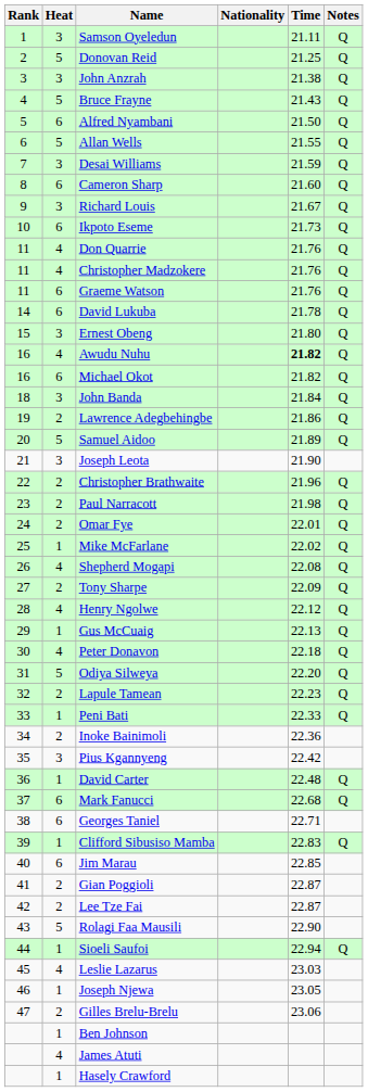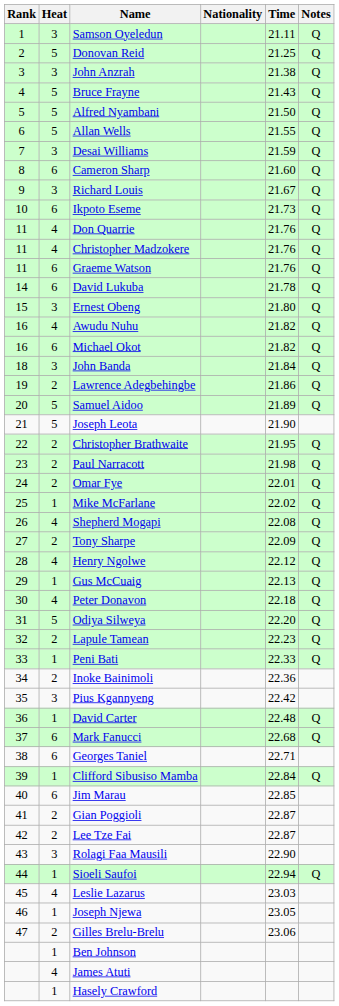 <table class="wikitable sortable" style="text-align:center">
 <tr>
 <th>Rank</th>
 <th>Heat</th>
 <th>Name</th>
 <th>Nationality</th>
 <th>Time</th>
 <th>Notes</th>
 </tr>
 <tr bgcolor=ccffcc>
 <td>1</td>
 <td>3</td>
 <td align=left><a href='#'>Samson Oyeledun</a></td>
 <td align=left></td>
 <td>21.11</td>
 <td>Q</td>
 </tr>
 <tr bgcolor=ccffcc>
 <td>2</td>
 <td>5</td>
 <td align=left><a href='#'>Donovan Reid</a></td>
 <td align=left></td>
 <td>21.25</td>
 <td>Q</td>
 </tr>
 <tr bgcolor=ccffcc>
 <td>3</td>
 <td>3</td>
 <td align=left><a href='#'>John Anzrah</a></td>
 <td align=left></td>
 <td>21.38</td>
 <td>Q</td>
 </tr>
 <tr bgcolor=ccffcc>
 <td>4</td>
 <td>5</td>
 <td align=left><a href='#'>Bruce Frayne</a></td>
 <td align=left></td>
 <td>21.43</td>
 <td>Q</td>
 </tr>
 <tr bgcolor=ccffcc>
 <td>5</td>
-<td>6</td>
+<td>5</td>
 <td align=left><a href='#'>Alfred Nyambani</a></td>
 <td align=left></td>
 <td>21.50</td>
 <td>Q</td>
 </tr>
 <tr bgcolor=ccffcc>
 <td>6</td>
 <td>5</td>
 <td align=left><a href='#'>Allan Wells</a></td>
 <td align=left></td>
 <td>21.55</td>
 <td>Q</td>
 </tr>
 <tr bgcolor=ccffcc>
 <td>7</td>
 <td>3</td>
 <td align=left><a href='#'>Desai Williams</a></td>
 <td align=left></td>
 <td>21.59</td>
 <td>Q</td>
 </tr>
 <tr bgcolor=ccffcc>
 <td>8</td>
 <td>6</td>
 <td align=left><a href='#'>Cameron Sharp</a></td>
 <td align=left></td>
 <td>21.60</td>
 <td>Q</td>
 </tr>
 <tr bgcolor=ccffcc>
 <td>9</td>
 <td>3</td>
 <td align=left><a href='#'>Richard Louis</a></td>
 <td align=left></td>
 <td>21.67</td>
 <td>Q</td>
 </tr>
 <tr bgcolor=ccffcc>
 <td>10</td>
 <td>6</td>
 <td align=left><a href='#'>Ikpoto Eseme</a></td>
 <td align=left></td>
 <td>21.73</td>
 <td>Q</td>
 </tr>
 <tr bgcolor=ccffcc>
 <td>11</td>
 <td>4</td>
 <td align=left><a href='#'>Don Quarrie</a></td>
 <td align=left></td>
 <td>21.76</td>
 <td>Q</td>
 </tr>
 <tr bgcolor=ccffcc>
 <td>11</td>
 <td>4</td>
 <td align=left><a href='#'>Christopher Madzokere</a></td>
 <td align=left></td>
 <td>21.76</td>
 <td>Q</td>
 </tr>
 <tr bgcolor=ccffcc>
 <td>11</td>
 <td>6</td>
 <td align=left><a href='#'>Graeme Watson</a></td>
 <td align=left></td>
 <td>21.76</td>
 <td>Q</td>
 </tr>
 <tr bgcolor=ccffcc>
 <td>14</td>
 <td>6</td>
 <td align=left><a href='#'>David Lukuba</a></td>
 <td align=left></td>
 <td>21.78</td>
 <td>Q</td>
 </tr>
 <tr bgcolor=ccffcc>
 <td>15</td>
 <td>3</td>
 <td align=left><a href='#'>Ernest Obeng</a></td>
 <td align=left></td>
 <td>21.80</td>
 <td>Q</td>
 </tr>
 <tr bgcolor=ccffcc>
 <td>16</td>
 <td>4</td>
 <td align=left><a href='#'>Awudu Nuhu</a></td>
 <td align=left></td>
-<td><strong>21.82</strong></td>
+<td>21.82</td>
 <td>Q</td>
 </tr>
 <tr bgcolor=ccffcc>
 <td>16</td>
 <td>6</td>
 <td align=left><a href='#'>Michael Okot</a></td>
 <td align=left></td>
 <td>21.82</td>
 <td>Q</td>
 </tr>
 <tr bgcolor=ccffcc>
 <td>18</td>
 <td>3</td>
 <td align=left><a href='#'>John Banda</a></td>
 <td align=left></td>
 <td>21.84</td>
 <td>Q</td>
 </tr>
 <tr bgcolor=ccffcc>
 <td>19</td>
 <td>2</td>
 <td align=left><a href='#'>Lawrence Adegbehingbe</a></td>
 <td align=left></td>
 <td>21.86</td>
 <td>Q</td>
 </tr>
 <tr bgcolor=ccffcc>
 <td>20</td>
 <td>5</td>
 <td align=left><a href='#'>Samuel Aidoo</a></td>
 <td align=left></td>
 <td>21.89</td>
 <td>Q</td>
 </tr>
 <tr>
 <td>21</td>
-<td>3</td>
+<td>5</td>
 <td align=left><a href='#'>Joseph Leota</a></td>
 <td align=left></td>
 <td>21.90</td>
 <td></td>
 </tr>
 <tr bgcolor=ccffcc>
 <td>22</td>
 <td>2</td>
 <td align=left><a href='#'>Christopher Brathwaite</a></td>
 <td align=left></td>
-<td>21.96</td>
+<td>21.95</td>
 <td>Q</td>
 </tr>
 <tr bgcolor=ccffcc>
 <td>23</td>
 <td>2</td>
 <td align=left><a href='#'>Paul Narracott</a></td>
 <td align=left></td>
 <td>21.98</td>
 <td>Q</td>
 </tr>
 <tr bgcolor=ccffcc>
 <td>24</td>
 <td>2</td>
 <td align=left><a href='#'>Omar Fye</a></td>
 <td align=left></td>
 <td>22.01</td>
 <td>Q</td>
 </tr>
 <tr bgcolor=ccffcc>
 <td>25</td>
 <td>1</td>
 <td align=left><a href='#'>Mike McFarlane</a></td>
 <td align=left></td>
 <td>22.02</td>
 <td>Q</td>
 </tr>
 <tr bgcolor=ccffcc>
 <td>26</td>
 <td>4</td>
 <td align=left><a href='#'>Shepherd Mogapi</a></td>
 <td align=left></td>
 <td>22.08</td>
 <td>Q</td>
 </tr>
 <tr bgcolor=ccffcc>
 <td>27</td>
 <td>2</td>
 <td align=left><a href='#'>Tony Sharpe</a></td>
 <td align=left></td>
 <td>22.09</td>
 <td>Q</td>
 </tr>
 <tr bgcolor=ccffcc>
 <td>28</td>
 <td>4</td>
 <td align=left><a href='#'>Henry Ngolwe</a></td>
 <td align=left></td>
 <td>22.12</td>
 <td>Q</td>
 </tr>
 <tr bgcolor=ccffcc>
 <td>29</td>
 <td>1</td>
 <td align=left><a href='#'>Gus McCuaig</a></td>
 <td align=left></td>
 <td>22.13</td>
 <td>Q</td>
 </tr>
 <tr bgcolor=ccffcc>
 <td>30</td>
 <td>4</td>
 <td align=left><a href='#'>Peter Donavon</a></td>
 <td align=left></td>
 <td>22.18</td>
 <td>Q</td>
 </tr>
 <tr bgcolor=ccffcc>
 <td>31</td>
 <td>5</td>
 <td align=left><a href='#'>Odiya Silweya</a></td>
 <td align=left></td>
 <td>22.20</td>
 <td>Q</td>
 </tr>
 <tr bgcolor=ccffcc>
 <td>32</td>
 <td>2</td>
 <td align=left><a href='#'>Lapule Tamean</a></td>
 <td align=left></td>
 <td>22.23</td>
 <td>Q</td>
 </tr>
 <tr bgcolor=ccffcc>
 <td>33</td>
 <td>1</td>
 <td align=left><a href='#'>Peni Bati</a></td>
 <td align=left></td>
 <td>22.33</td>
 <td>Q</td>
 </tr>
 <tr>
 <td>34</td>
 <td>2</td>
 <td align=left><a href='#'>Inoke Bainimoli</a></td>
 <td align=left></td>
 <td>22.36</td>
 <td></td>
 </tr>
 <tr>
 <td>35</td>
 <td>3</td>
 <td align=left><a href='#'>Pius Kgannyeng</a></td>
 <td align=left></td>
 <td>22.42</td>
 <td></td>
 </tr>
 <tr bgcolor=ccffcc>
 <td>36</td>
 <td>1</td>
 <td align=left><a href='#'>David Carter</a></td>
 <td align=left></td>
 <td>22.48</td>
 <td>Q</td>
 </tr>
 <tr bgcolor=ccffcc>
 <td>37</td>
 <td>6</td>
 <td align=left><a href='#'>Mark Fanucci</a></td>
 <td align=left></td>
 <td>22.68</td>
 <td>Q</td>
 </tr>
 <tr>
 <td>38</td>
 <td>6</td>
 <td align=left><a href='#'>Georges Taniel</a></td>
 <td align=left></td>
 <td>22.71</td>
 <td></td>
 </tr>
 <tr bgcolor=ccffcc>
 <td>39</td>
 <td>1</td>
 <td align=left><a href='#'>Clifford Sibusiso Mamba</a></td>
 <td align=left></td>
-<td>22.83</td>
+<td>22.84</td>
 <td>Q</td>
 </tr>
 <tr>
 <td>40</td>
 <td>6</td>
 <td align=left><a href='#'>Jim Marau</a></td>
 <td align=left></td>
 <td>22.85</td>
 <td></td>
 </tr>
 <tr>
 <td>41</td>
 <td>2</td>
 <td align=left><a href='#'>Gian Poggioli</a></td>
 <td align=left></td>
 <td>22.87</td>
 <td></td>
 </tr>
 <tr>
 <td>42</td>
 <td>2</td>
 <td align=left><a href='#'>Lee Tze Fai</a></td>
 <td align=left></td>
 <td>22.87</td>
 <td></td>
 </tr>
 <tr>
 <td>43</td>
-<td>5</td>
+<td>3</td>
 <td align=left><a href='#'>Rolagi Faa Mausili</a></td>
 <td align=left></td>
 <td>22.90</td>
 <td></td>
 </tr>
 <tr bgcolor=ccffcc>
 <td>44</td>
 <td>1</td>
 <td align=left><a href='#'>Sioeli Saufoi</a></td>
 <td align=left></td>
 <td>22.94</td>
 <td>Q</td>
 </tr>
 <tr>
 <td>45</td>
 <td>4</td>
 <td align=left><a href='#'>Leslie Lazarus</a></td>
 <td align=left></td>
 <td>23.03</td>
 <td></td>
 </tr>
 <tr>
 <td>46</td>
 <td>1</td>
 <td align=left><a href='#'>Joseph Njewa</a></td>
 <td align=left></td>
 <td>23.05</td>
 <td></td>
 </tr>
 <tr>
 <td>47</td>
 <td>2</td>
 <td align=left><a href='#'>Gilles Brelu-Brelu</a></td>
 <td align=left></td>
 <td>23.06</td>
 <td></td>
 </tr>
 <tr>
 <td></td>
 <td>1</td>
 <td align=left><a href='#'>Ben Johnson</a></td>
 <td align=left></td>
 <td></td>
 <td></td>
 </tr>
 <tr>
 <td></td>
 <td>4</td>
 <td align=left><a href='#'>James Atuti</a></td>
 <td align=left></td>
 <td></td>
 <td></td>
 </tr>
 <tr>
 <td></td>
 <td>1</td>
 <td align=left><a href='#'>Hasely Crawford</a></td>
 <td align=left></td>
 <td></td>
 <td></td>
 </tr>
 </table>
